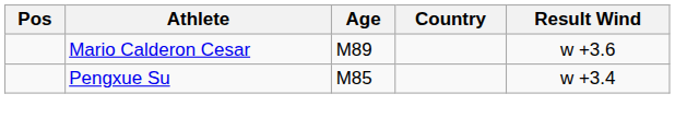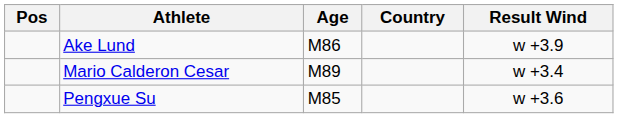 <table class="wikitable"  style="text-align:center; width:65%;">
 <tr>
 <th>Pos</th>
 <th>Athlete</th>
 <th>Age</th>
 <th>Country</th>
 <th>Result Wind</th>
 </tr>
 <tr>
 <td align=center></td>
+<td align=left><a href='#'>Ake Lund</a></td>
+<td align=left>M86</td>
+<td align=left></td>
+<td>w +3.9</td>
+</tr>
+<tr>
+<td align=center></td>
 <td align=left><a href='#'>Mario Calderon Cesar</a></td>
 <td align=left>M89</td>
 <td align=left></td>
-<td>w +3.6</td>
+<td>w +3.4</td>
 </tr>
 <tr>
 <td align=center></td>
 <td align=left><a href='#'>Pengxue Su</a></td>
 <td align=left>M85</td>
 <td align=left></td>
-<td>w +3.4</td>
+<td>w +3.6</td>
 </tr>
 </table>
